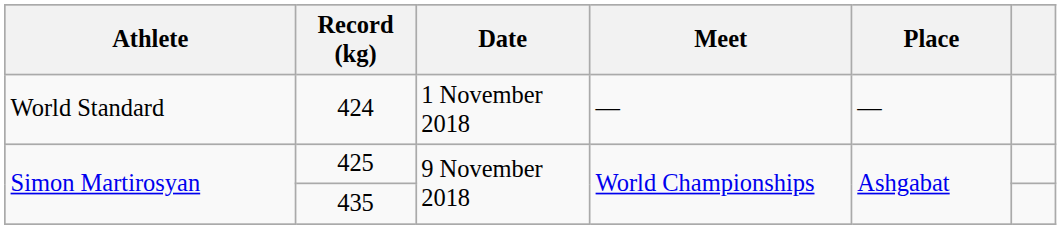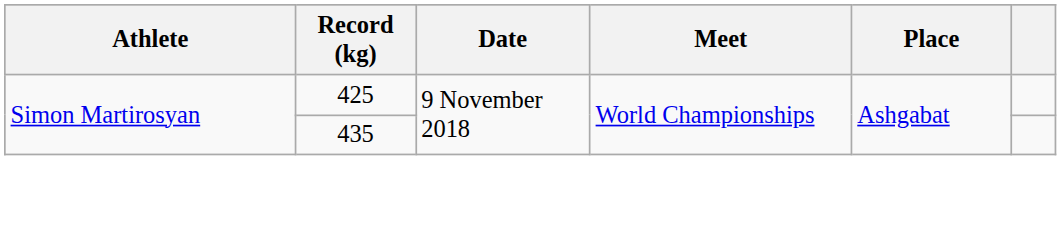 <table class="wikitable" style="font-size:90%; width: 70%;">
 <tr>
 <th width=20%>Athlete</th>
 <th width=8%>Record (kg)</th>
 <th width=12%>Date</th>
 <th width=18%>Meet</th>
 <th width=11%>Place</th>
 <th width=3%></th>
-</tr>
-<tr>
-<td>World Standard</td>
-<td align="center">424</td>
-<td>1 November 2018</td>
-<td>—</td>
-<td>—</td>
-<td></td>
 </tr>
 <tr>
 <td rowspan=2> <a href='#'>Simon Martirosyan</a></td>
 <td align="center">425</td>
 <td rowspan=2>9 November 2018</td>
 <td rowspan=2><a href='#'>World Championships</a></td>
 <td rowspan=2><a href='#'>Ashgabat</a></td>
 <td></td>
 </tr>
 <tr>
 <td align="center">435</td>
 <td></td>
 </tr>
 </table>
